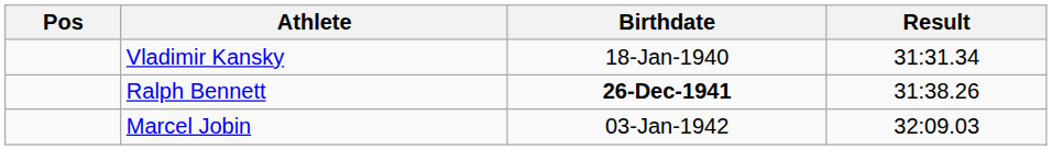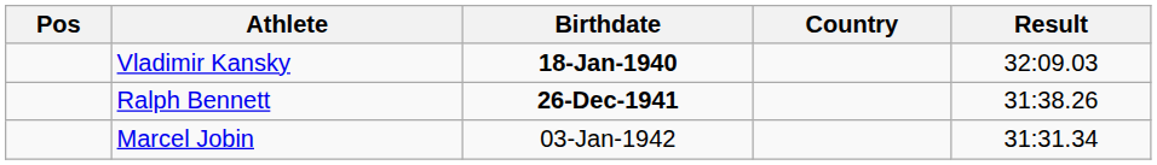 <table class="wikitable"  style="text-align:center; width:60%;">
 <tr>
 <th>Pos</th>
 <th>Athlete</th>
 <th>Birthdate</th>
+<th>Country</th>
 <th>Result</th>
 </tr>
 <tr>
 <td align=center></td>
 <td align=left><a href='#'>Vladimir Kansky</a></td>
-<td>18-Jan-1940</td>
-<td>31:31.34</td>
+<td><strong>18-Jan-1940</strong></td>
+<td align=left></td>
+<td>32:09.03</td>
 </tr>
 <tr>
 <td align=center></td>
 <td align=left><a href='#'>Ralph Bennett</a></td>
 <td><strong>26-Dec-1941</strong></td>
+<td align=left></td>
 <td>31:38.26</td>
 </tr>
 <tr>
 <td align=center></td>
 <td align=left><a href='#'>Marcel Jobin</a></td>
 <td>03-Jan-1942</td>
-<td>32:09.03</td>
+<td align=left></td>
+<td>31:31.34</td>
 </tr>
 </table>
